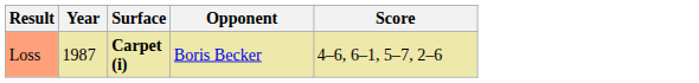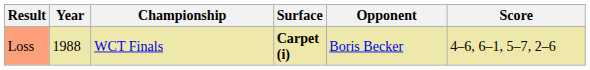 <table class="sortable wikitable">
 <tr>
 <th style="width:40px">Result</th>
 <th style="width:40px">Year</th>
+<th style="width:200px">Championship</th>
 <th style="width:50px">Surface</th>
 <th style="width:130px">Opponent</th>
 <th style="width:150px" class="unsortable">Score</th>
 </tr>
 <tr bgcolor=#EEE8AA>
 <td style="background:#ffa07a;">Loss</td>
-<td>1987</td>
+<td>1988</td>
+<td><a href='#'>WCT Finals</a></td>
 <td><strong>Carpet (i)</strong></td>
 <td> <a href='#'>Boris Becker</a></td>
 <td>4–6, 6–1, 5–7, 2–6</td>
 </tr>
 </table>
